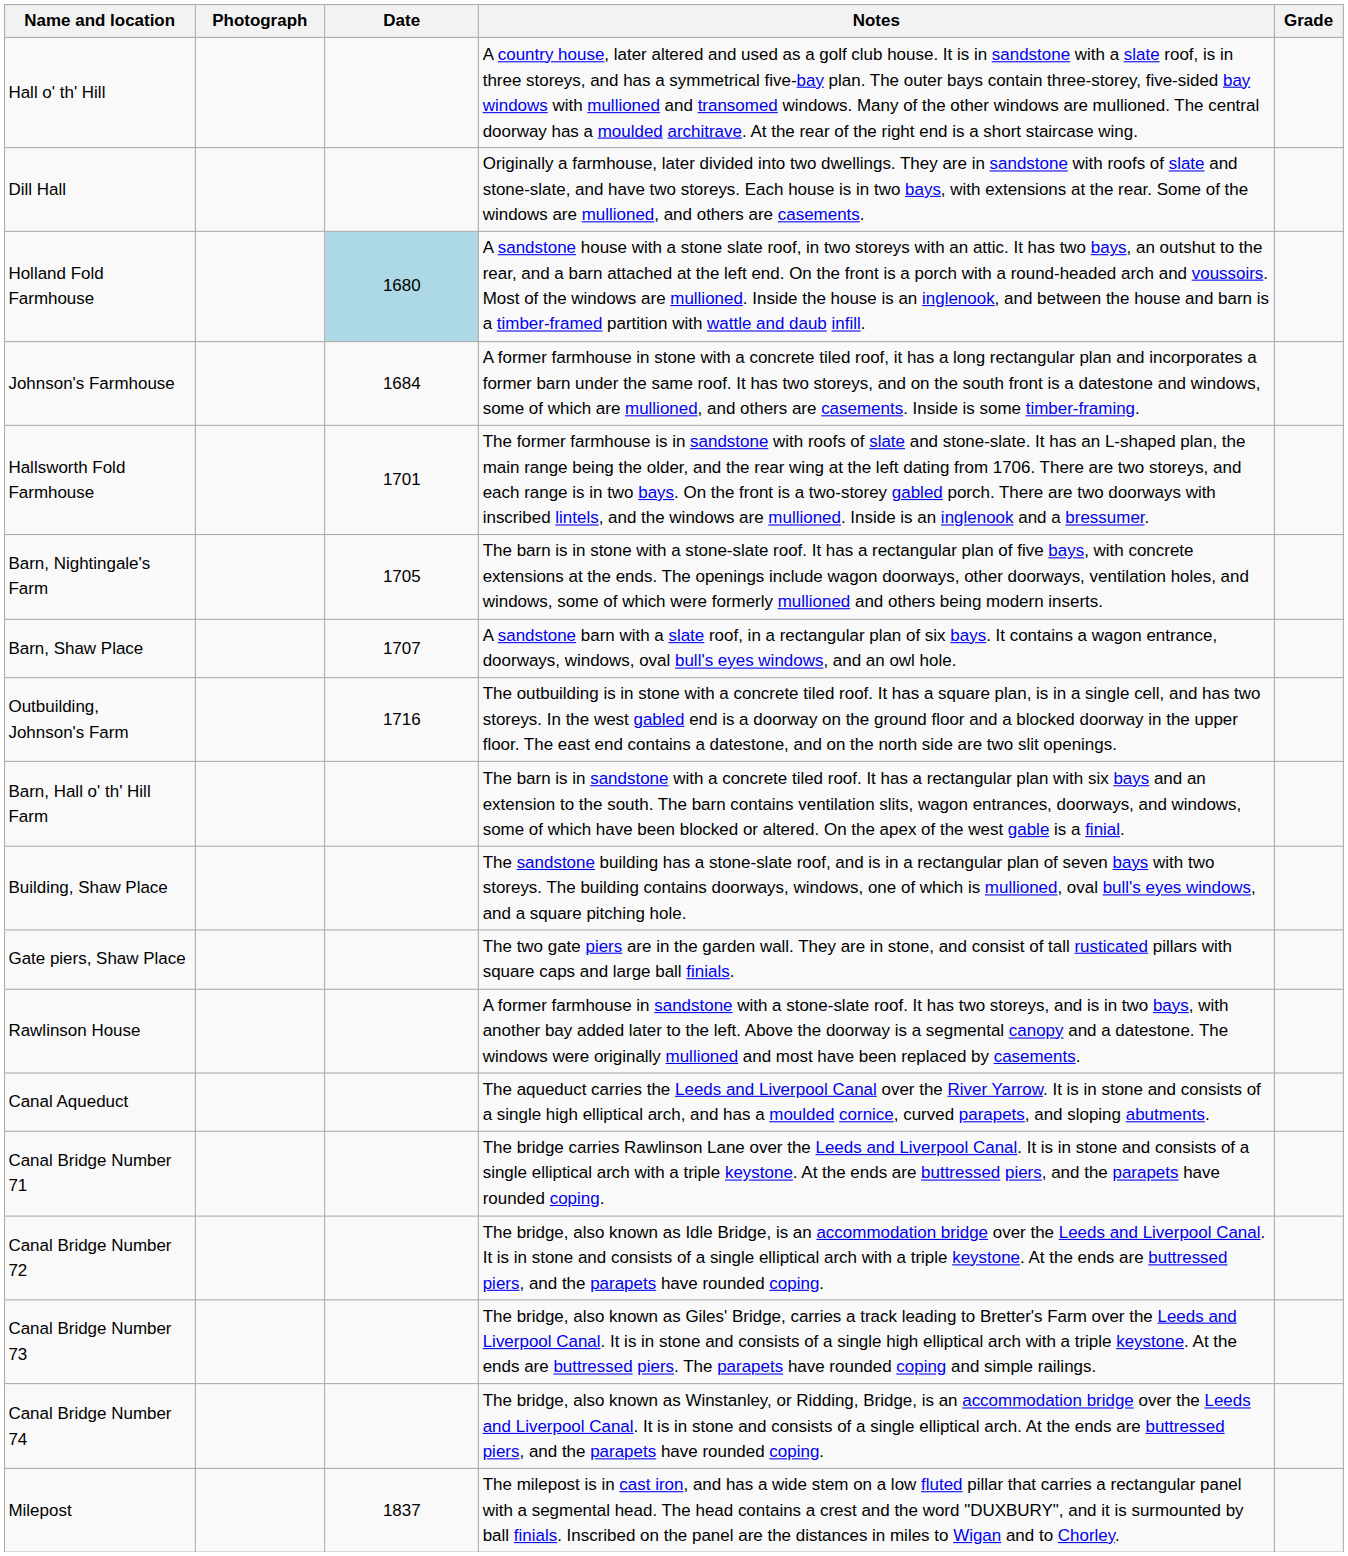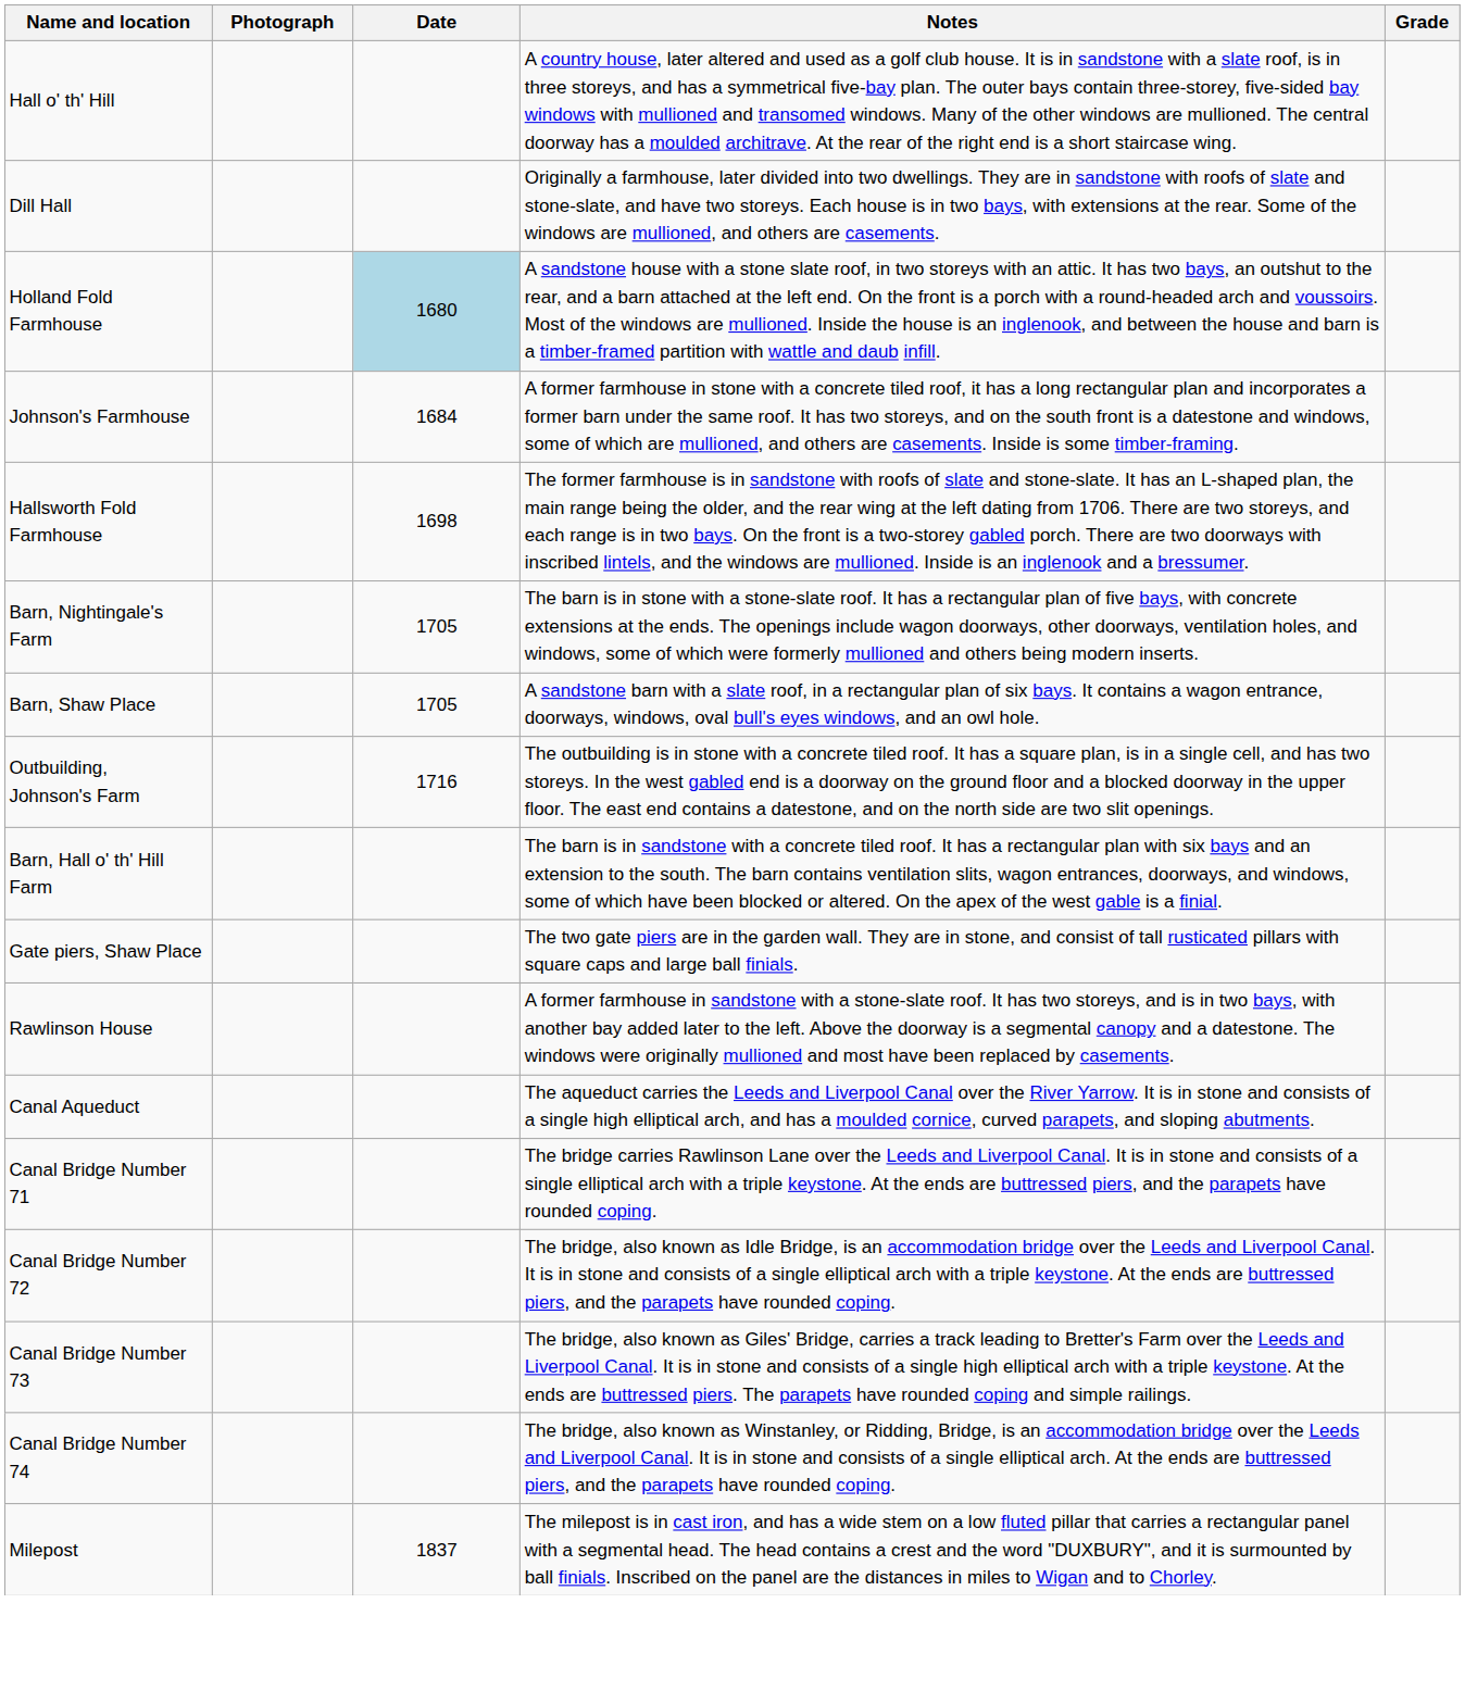 <table class="wikitable sortable plainrowheaders" style="width:100%;border:0px;text-align:left;line-height:150%;">
 <tr>
 <th scope="col"  style="width:150px">Name and location</th>
 <th scope="col"  style="width:100px" class="unsortable">Photograph</th>
 <th scope="col"  style="width:120px">Date</th>
 <th scope="col"  style="width:650px" class="unsortable">Notes</th>
 <th scope="col"  style="width:50px">Grade</th>
 </tr>
 <tr>
 <td>Hall o' th' Hill<br><small></small></td>
 <td></td>
 <td align="center"></td>
 <td>A <a href='#'>country house</a>, later altered and used as a golf club house.  It is in <a href='#'>sandstone</a> with a <a href='#'>slate</a> roof, is in three storeys, and has a symmetrical five-<a href='#'>bay</a> plan.  The outer bays contain three-storey, five-sided <a href='#'>bay windows</a> with <a href='#'>mullioned</a> and <a href='#'>transomed</a> windows.  Many of the other windows are mullioned.  The central doorway has a <a href='#'>moulded</a> <a href='#'>architrave</a>.  At the rear of the right end is a short staircase wing.</td>
 <td align="center" ></td>
 </tr>
 <tr>
 <td>Dill Hall<br><small></small></td>
 <td></td>
 <td align="center"></td>
 <td>Originally a farmhouse, later divided into two dwellings.  They are in <a href='#'>sandstone</a> with roofs of <a href='#'>slate</a> and stone-slate, and have two storeys.  Each house is in two <a href='#'>bays</a>, with extensions at the rear.  Some of the windows are <a href='#'>mullioned</a>, and others are <a href='#'>casements</a>.</td>
 <td align="center" ></td>
 </tr>
 <tr>
 <td>Holland Fold Farmhouse<br><small></small></td>
 <td></td>
 <td align="center" style="background: lightblue;">1680</td>
 <td>A <a href='#'>sandstone</a> house with a stone slate roof, in two storeys with an attic.  It has two <a href='#'>bays</a>, an outshut to the rear, and a barn attached at the left end.  On the front is a porch with a round-headed arch and <a href='#'>voussoirs</a>.  Most of the windows are <a href='#'>mullioned</a>.  Inside the house is an <a href='#'>inglenook</a>, and between the house and barn is a <a href='#'>timber-framed</a> partition with <a href='#'>wattle and daub</a> <a href='#'>infill</a>.</td>
 <td align="center" ></td>
 </tr>
 <tr>
 <td>Johnson's Farmhouse<br><small></small></td>
 <td></td>
 <td align="center">1684</td>
 <td>A former farmhouse in stone with a concrete tiled roof, it has a long rectangular plan and incorporates a former barn under the same roof.  It has two storeys, and on the south front is a datestone and windows, some of which are <a href='#'>mullioned</a>, and others are <a href='#'>casements</a>.  Inside is some <a href='#'>timber-framing</a>.</td>
 <td align="center" ></td>
 </tr>
 <tr>
 <td>Hallsworth Fold Farmhouse<br><small></small></td>
 <td></td>
-<td align="center">1701</td>
+<td align="center">1698</td>
 <td>The former farmhouse is in <a href='#'>sandstone</a> with roofs of <a href='#'>slate</a> and stone-slate.  It has an L-shaped plan, the main range being the older, and the rear wing at the left dating from 1706.  There are two storeys, and each range is in two <a href='#'>bays</a>.  On the front is a two-storey <a href='#'>gabled</a> porch.  There are two doorways with inscribed <a href='#'>lintels</a>, and the windows are <a href='#'>mullioned</a>.  Inside is an <a href='#'>inglenook</a> and a <a href='#'>bressumer</a>.</td>
 <td align="center" ></td>
 </tr>
 <tr>
 <td>Barn, Nightingale's Farm<br><small></small></td>
 <td></td>
 <td align="center">1705</td>
 <td>The barn is in stone with a stone-slate roof.  It has a rectangular plan of five <a href='#'>bays</a>, with concrete extensions at the ends.  The openings include wagon doorways, other doorways, ventilation holes, and windows, some of which were formerly <a href='#'>mullioned</a> and others being modern inserts.</td>
 <td align="center" ></td>
 </tr>
 <tr>
 <td>Barn, Shaw Place<br><small></small></td>
 <td></td>
-<td align="center">1707</td>
+<td align="center">1705</td>
 <td>A <a href='#'>sandstone</a> barn with a <a href='#'>slate</a> roof, in a rectangular plan of six <a href='#'>bays</a>.  It contains a wagon entrance, doorways, windows, oval <a href='#'>bull's eyes windows</a>, and an owl hole.</td>
 <td align="center" ></td>
 </tr>
 <tr>
 <td>Outbuilding,<br>Johnson's Farm<br><small></small></td>
 <td></td>
 <td align="center">1716</td>
 <td>The outbuilding is in stone with a concrete tiled roof.  It has a square plan, is in a single cell, and has two storeys.  In the west <a href='#'>gabled</a> end is a doorway on the ground floor and a blocked doorway in the upper floor.  The east end contains a datestone, and on the north side are two slit openings.</td>
 <td align="center" ></td>
 </tr>
 <tr>
 <td>Barn, Hall o' th' Hill Farm<br><small></small></td>
 <td></td>
 <td align="center"></td>
 <td>The barn is in <a href='#'>sandstone</a> with a concrete tiled roof.  It has a rectangular plan with six <a href='#'>bays</a> and an extension to the south.  The barn contains ventilation slits, wagon entrances, doorways, and windows, some of which have been blocked or altered.  On the apex of the west <a href='#'>gable</a> is a <a href='#'>finial</a>.</td>
-<td align="center" ></td>
-</tr>
-<tr>
-<td>Building, Shaw Place<br><small></small></td>
-<td></td>
-<td align="center"></td>
-<td>The <a href='#'>sandstone</a> building has a stone-slate roof, and is in a rectangular plan of seven <a href='#'>bays</a> with two storeys.  The building contains doorways, windows, one of which is <a href='#'>mullioned</a>, oval <a href='#'>bull's eyes windows</a>, and a square pitching hole.</td>
 <td align="center" ></td>
 </tr>
 <tr>
 <td>Gate piers, Shaw Place<br><small></small></td>
 <td></td>
 <td align="center"></td>
 <td>The two gate <a href='#'>piers</a> are in the garden wall.  They are in stone, and consist of tall <a href='#'>rusticated</a> pillars with square caps and large ball <a href='#'>finials</a>.</td>
 <td align="center" ></td>
 </tr>
 <tr>
 <td>Rawlinson House<br><small></small></td>
 <td></td>
 <td align="center"></td>
 <td>A former farmhouse in <a href='#'>sandstone</a> with a stone-slate roof.  It has two storeys, and is in two <a href='#'>bays</a>, with another bay added later to the left.  Above the doorway is a segmental <a href='#'>canopy</a> and a datestone.  The windows were originally <a href='#'>mullioned</a> and most have been replaced by <a href='#'>casements</a>.</td>
 <td align="center" ></td>
 </tr>
 <tr>
 <td>Canal Aqueduct<br><small></small></td>
 <td></td>
 <td align="center"></td>
 <td>The aqueduct carries the <a href='#'>Leeds and Liverpool Canal</a> over the <a href='#'>River Yarrow</a>.  It is in stone and consists of a single high elliptical arch, and has a <a href='#'>moulded</a> <a href='#'>cornice</a>, curved <a href='#'>parapets</a>, and sloping <a href='#'>abutments</a>.</td>
 <td align="center" ></td>
 </tr>
 <tr>
 <td>Canal Bridge Number 71<br><small></small></td>
 <td></td>
 <td align="center"></td>
 <td>The bridge carries Rawlinson Lane over the <a href='#'>Leeds and Liverpool Canal</a>.  It is in stone and consists of a single elliptical arch with a triple <a href='#'>keystone</a>.  At the ends are <a href='#'>buttressed</a> <a href='#'>piers</a>, and the <a href='#'>parapets</a> have rounded <a href='#'>coping</a>.</td>
 <td align="center" ></td>
 </tr>
 <tr>
 <td>Canal Bridge Number 72<br><small></small></td>
 <td></td>
 <td align="center"></td>
 <td>The bridge, also known as Idle Bridge, is an <a href='#'>accommodation bridge</a> over the <a href='#'>Leeds and Liverpool Canal</a>.  It is in stone and consists of a single elliptical arch with a triple <a href='#'>keystone</a>.  At the ends are <a href='#'>buttressed</a> <a href='#'>piers</a>, and the <a href='#'>parapets</a> have rounded <a href='#'>coping</a>.</td>
 <td align="center" ></td>
 </tr>
 <tr>
 <td>Canal Bridge Number 73<br><small></small></td>
 <td></td>
 <td align="center"></td>
 <td>The bridge, also known as Giles' Bridge, carries a track leading to Bretter's Farm over the <a href='#'>Leeds and Liverpool Canal</a>.  It is in stone and consists of a single high elliptical arch with a triple <a href='#'>keystone</a>.  At the ends are <a href='#'>buttressed</a> <a href='#'>piers</a>.  The <a href='#'>parapets</a> have rounded <a href='#'>coping</a> and simple railings.</td>
 <td align="center" ></td>
 </tr>
 <tr>
 <td>Canal Bridge Number 74<br><small></small></td>
 <td></td>
 <td align="center"></td>
 <td>The bridge, also known as Winstanley, or Ridding, Bridge, is an <a href='#'>accommodation bridge</a> over the <a href='#'>Leeds and Liverpool Canal</a>.  It is in stone and consists of a single elliptical arch.  At the ends are <a href='#'>buttressed</a> <a href='#'>piers</a>, and the <a href='#'>parapets</a> have rounded <a href='#'>coping</a>.</td>
 <td align="center" ></td>
 </tr>
 <tr>
 <td>Milepost<br><small></small></td>
 <td></td>
 <td align="center">1837</td>
 <td>The milepost is in <a href='#'>cast iron</a>, and has a wide stem on a low <a href='#'>fluted</a> pillar that carries a rectangular panel with a segmental head.  The head contains a crest and the word "DUXBURY", and it is surmounted by ball <a href='#'>finials</a>.  Inscribed on the panel are the distances in miles to <a href='#'>Wigan</a> and to <a href='#'>Chorley</a>.</td>
 <td align="center" ></td>
 </tr>
 <tr>
 </tr>
 </table>
